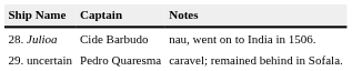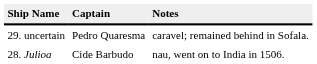 <table class="toccolours" style="border-collapse:collapse" cellpadding=5>
 <tr>
 <td style="border-bottom:3px solid; background:#efefef;"><strong>Ship Name</strong></td>
 <td style="border-bottom:3px solid; background:#efefef;"><strong>Captain</strong></td>
 <td style="border-bottom:3px solid; background:#efefef;"><strong>Notes</strong></td>
 </tr>
 <tr valign = top>
+<td>29. uncertain</td>
+<td>Pedro Quaresma</td>
+<td>caravel; remained behind in Sofala.</td>
+</tr>
+<tr valign = top>
 <td>28. <em>Julioa</em></td>
 <td>Cide Barbudo</td>
 <td>nau, went on to India in 1506.</td>
 </tr>
-<tr valign = top>
-<td>29. uncertain</td>
-<td>Pedro Quaresma</td>
-<td>caravel; remained behind in Sofala.</td>
-</tr>
 <tr>
 </tr>
 </table>
